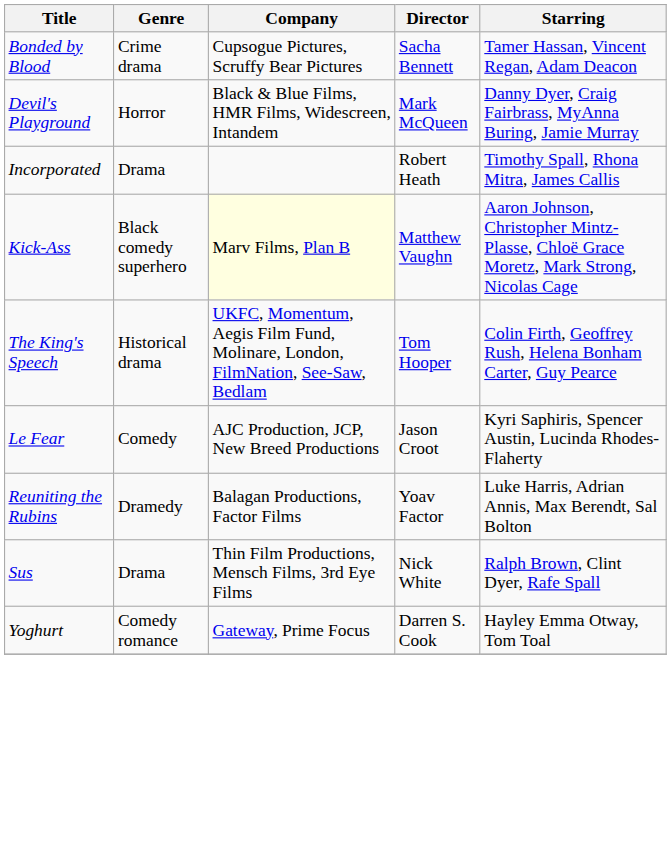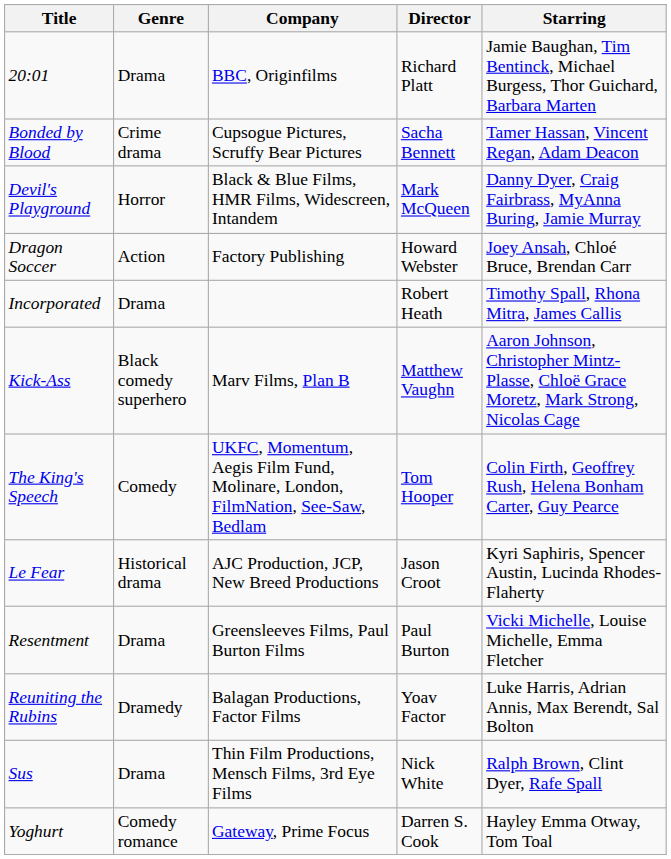 <table class="wikitable unsortable">
 <tr>
 <th>Title</th>
 <th>Genre</th>
 <th>Company</th>
 <th>Director</th>
 <th>Starring</th>
+</tr>
+<tr>
+<td><em>20:01</em></td>
+<td>Drama</td>
+<td><a href='#'>BBC</a>, Originfilms</td>
+<td>Richard Platt</td>
+<td>Jamie Baughan, <a href='#'>Tim Bentinck</a>, Michael Burgess, Thor Guichard, <a href='#'>Barbara Marten</a></td>
 </tr>
 <tr>
 <td><em><a href='#'>Bonded by Blood</a></em></td>
 <td>Crime drama</td>
 <td>Cupsogue Pictures, Scruffy Bear Pictures</td>
 <td><a href='#'>Sacha Bennett</a></td>
 <td><a href='#'>Tamer Hassan</a>, <a href='#'>Vincent Regan</a>, <a href='#'>Adam Deacon</a></td>
 </tr>
 <tr>
 <td><em><a href='#'>Devil's Playground</a></em></td>
 <td>Horror</td>
 <td>Black & Blue Films, HMR Films, Widescreen, Intandem</td>
 <td><a href='#'>Mark McQueen</a></td>
 <td><a href='#'>Danny Dyer</a>, <a href='#'>Craig Fairbrass</a>, <a href='#'>MyAnna Buring</a>, <a href='#'>Jamie Murray</a></td>
 </tr>
 <tr>
+<td><em>Dragon Soccer</em></td>
+<td>Action</td>
+<td>Factory Publishing</td>
+<td>Howard Webster</td>
+<td><a href='#'>Joey Ansah</a>, Chloé Bruce, Brendan Carr</td>
+</tr>
+<tr>
 <td><em>Incorporated</em></td>
 <td>Drama</td>
 <td></td>
 <td>Robert Heath</td>
 <td><a href='#'>Timothy Spall</a>, <a href='#'>Rhona Mitra</a>, <a href='#'>James Callis</a></td>
 </tr>
 <tr>
 <td><em><a href='#'>Kick-Ass</a></em></td>
 <td>Black comedy superhero</td>
-<td style="background: lightyellow;">Marv Films, <a href='#'>Plan B</a></td>
+<td>Marv Films, <a href='#'>Plan B</a></td>
 <td><a href='#'>Matthew Vaughn</a></td>
 <td><a href='#'>Aaron Johnson</a>, <a href='#'>Christopher Mintz-Plasse</a>, <a href='#'>Chloë Grace Moretz</a>, <a href='#'>Mark Strong</a>, <a href='#'>Nicolas Cage</a></td>
 </tr>
 <tr>
 <td><em><a href='#'>The King's Speech</a></em></td>
-<td>Historical drama</td>
+<td>Comedy</td>
 <td><a href='#'>UKFC</a>, <a href='#'>Momentum</a>, Aegis Film Fund, Molinare, London, <a href='#'>FilmNation</a>, <a href='#'>See-Saw</a>, <a href='#'>Bedlam</a></td>
 <td><a href='#'>Tom Hooper</a></td>
 <td><a href='#'>Colin Firth</a>, <a href='#'>Geoffrey Rush</a>, <a href='#'>Helena Bonham Carter</a>, <a href='#'>Guy Pearce</a></td>
 </tr>
 <tr>
 <td><em><a href='#'>Le Fear</a></em></td>
-<td>Comedy</td>
+<td>Historical drama</td>
 <td>AJC Production, JCP, New Breed Productions</td>
 <td>Jason Croot</td>
 <td>Kyri Saphiris, Spencer Austin, Lucinda Rhodes-Flaherty</td>
+</tr>
+<tr>
+<td><em>Resentment</em></td>
+<td>Drama</td>
+<td>Greensleeves Films, Paul Burton Films</td>
+<td>Paul Burton</td>
+<td><a href='#'>Vicki Michelle</a>, Louise Michelle, Emma Fletcher</td>
 </tr>
 <tr>
 <td><em><a href='#'>Reuniting the Rubins</a></em></td>
 <td>Dramedy</td>
 <td>Balagan Productions, Factor Films</td>
 <td>Yoav Factor</td>
 <td>Luke Harris, Adrian Annis, Max Berendt, Sal Bolton</td>
 </tr>
 <tr>
 <td><em><a href='#'>Sus</a></em></td>
 <td>Drama</td>
 <td>Thin Film Productions, Mensch Films, 3rd Eye Films</td>
 <td>Nick White</td>
 <td><a href='#'>Ralph Brown</a>, Clint Dyer, <a href='#'>Rafe Spall</a></td>
 </tr>
 <tr>
 <td><em>Yoghurt</em></td>
 <td>Comedy romance</td>
 <td><a href='#'>Gateway</a>, Prime Focus</td>
 <td>Darren S. Cook</td>
 <td>Hayley Emma Otway, Tom Toal</td>
 </tr>
 <tr>
 </tr>
 </table>
